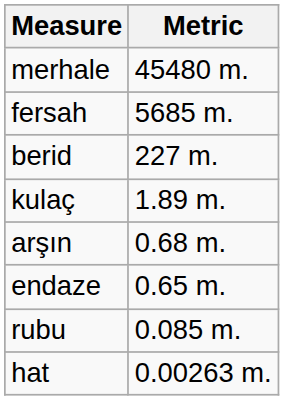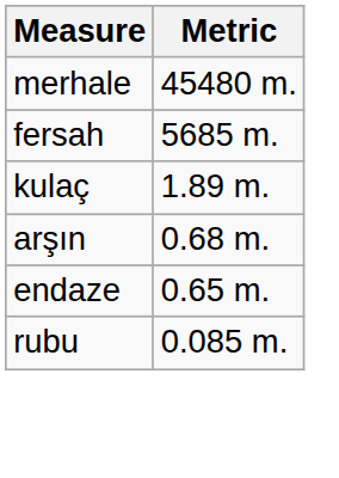 <table class="wikitable sortable">
 <tr>
 <th>Measure</th>
 <th>Metric</th>
 </tr>
 <tr>
 <td>merhale</td>
 <td>45480 m.</td>
 </tr>
 <tr>
 <td>fersah</td>
 <td>5685 m.</td>
-</tr>
-<tr>
-<td>berid</td>
-<td>227 m.</td>
 </tr>
 <tr>
 <td>kulaç</td>
 <td>1.89 m.</td>
 </tr>
 <tr>
 <td>arşın</td>
 <td>0.68 m.</td>
 </tr>
 <tr>
 <td>endaze</td>
 <td>0.65 m.</td>
 </tr>
 <tr>
 <td>rubu</td>
 <td>0.085 m.</td>
 </tr>
-<tr>
-<td>hat</td>
-<td>0.00263 m.</td>
-</tr>
 </table>
